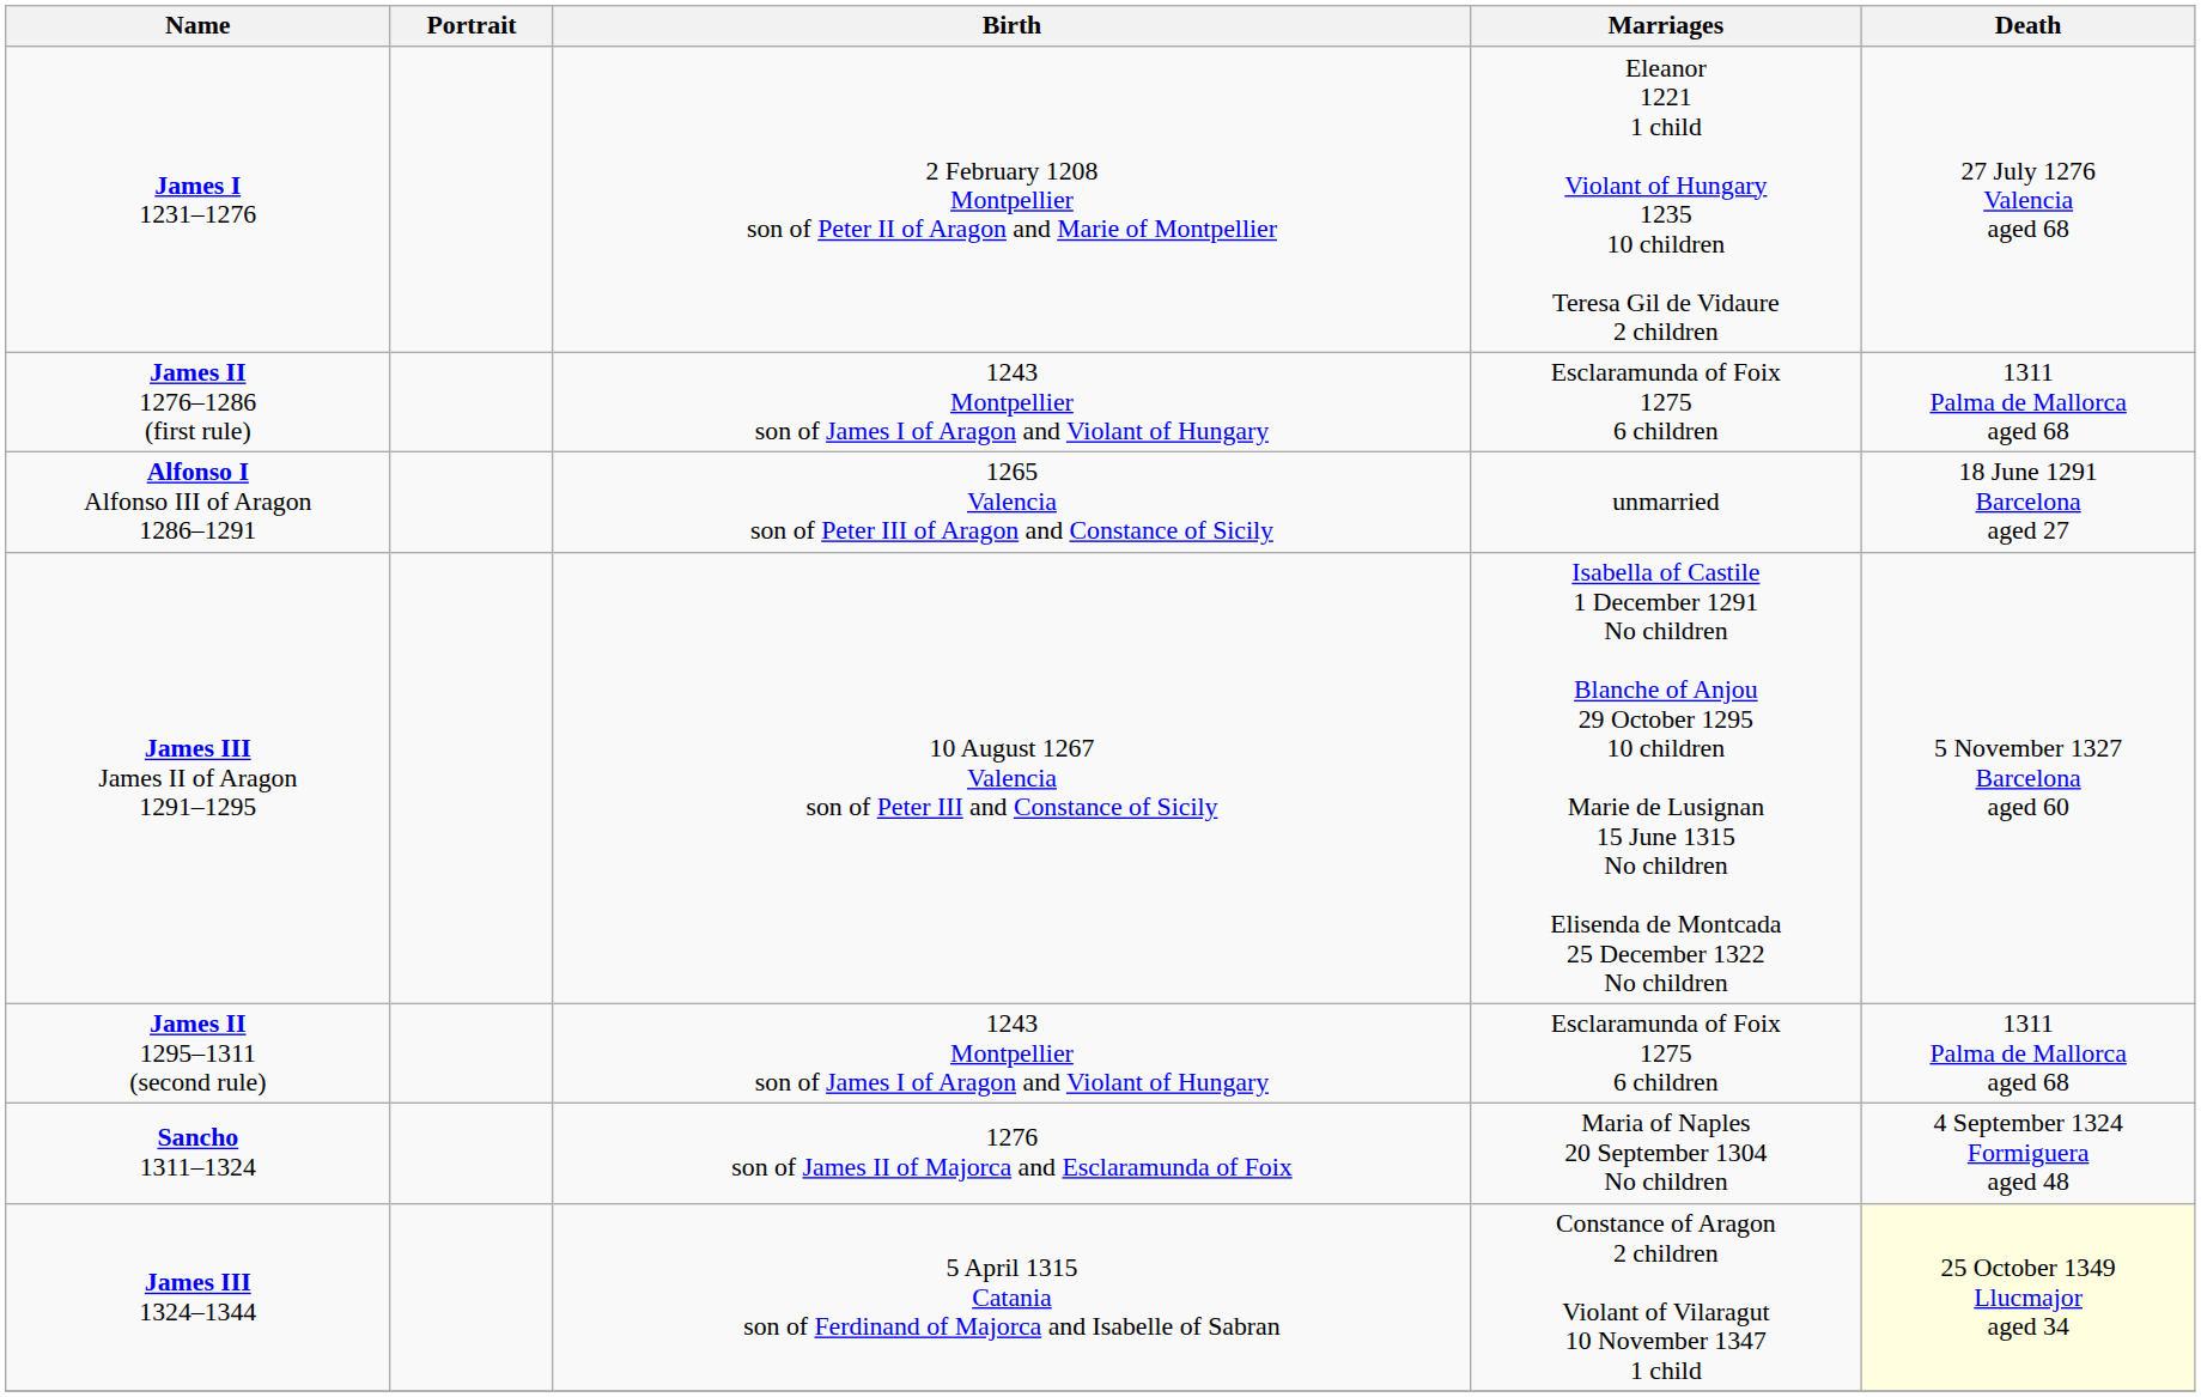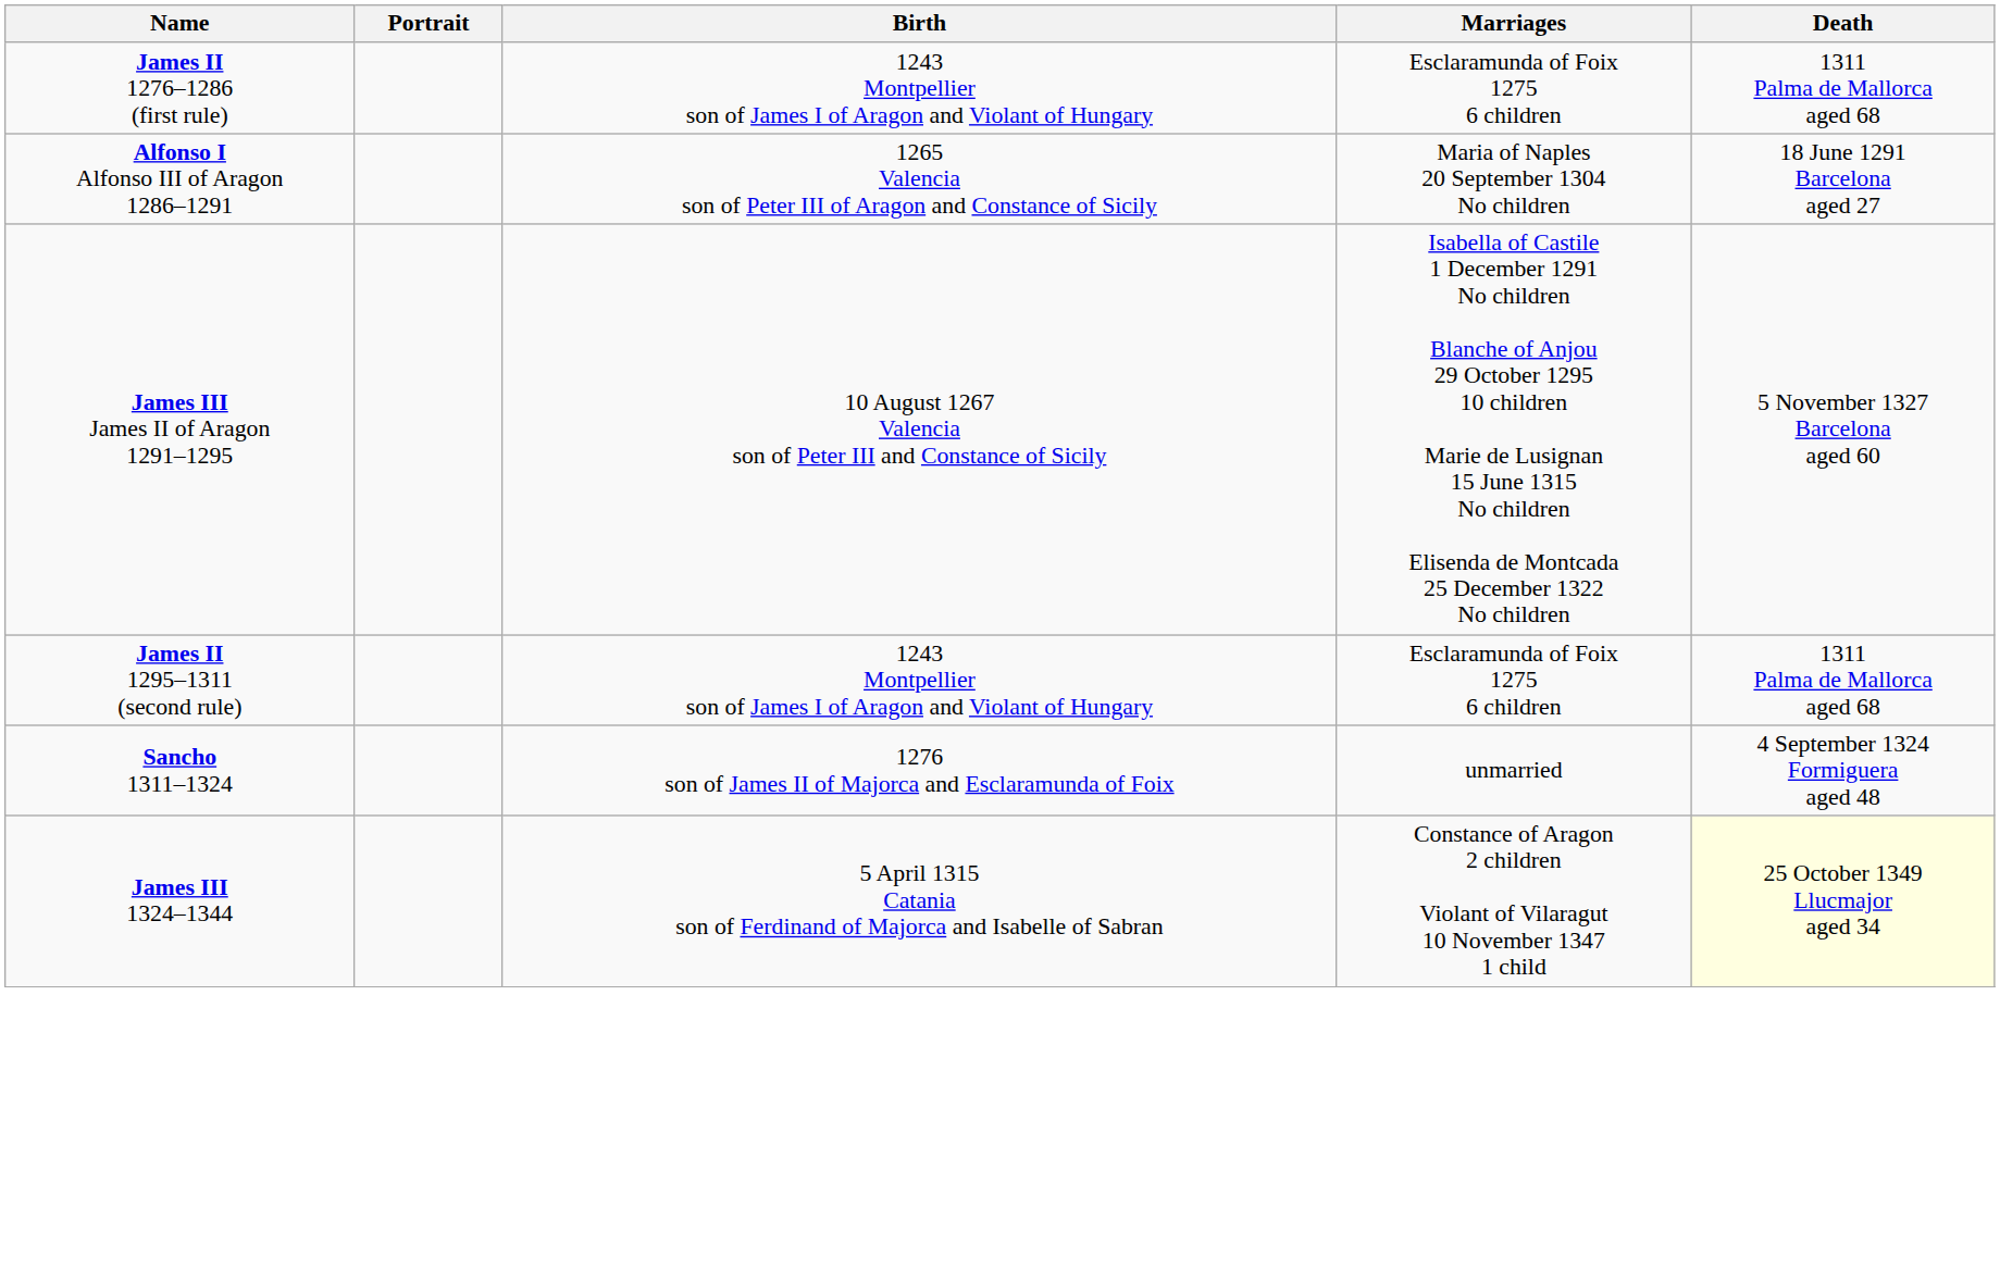 <table class="wikitable" style="width: 85%; height: 200px; text-align: center;">
 <tr>
 <th>Name</th>
 <th>Portrait</th>
 <th>Birth</th>
 <th>Marriages</th>
 <th>Death</th>
-</tr>
-<tr>
-<td><strong><a href='#'>James I</a></strong><br>1231–1276</td>
-<td></td>
-<td>2 February 1208<br><a href='#'>Montpellier</a><br>son of <a href='#'>Peter II of Aragon</a> and <a href='#'>Marie of Montpellier</a></td>
-<td>Eleanor<br>1221<br>1 child<br><br><a href='#'>Violant of Hungary</a><br>1235<br>10 children<br><br>Teresa Gil de Vidaure<br>2 children</td>
-<td>27 July 1276<br><a href='#'>Valencia</a><br>aged 68</td>
 </tr>
 <tr>
 <td><strong><a href='#'>James II</a></strong><br>1276–1286<br>(first rule)</td>
 <td></td>
 <td>1243<br><a href='#'>Montpellier</a><br>son of <a href='#'>James I of Aragon</a> and <a href='#'>Violant of Hungary</a></td>
 <td>Esclaramunda of Foix<br>1275<br>6 children</td>
 <td>1311<br><a href='#'>Palma de Mallorca</a><br>aged 68</td>
 </tr>
 <tr>
 <td><strong><a href='#'>Alfonso I</a></strong><br>Alfonso III of Aragon<br>1286–1291</td>
 <td></td>
 <td>1265<br><a href='#'>Valencia</a><br>son of <a href='#'>Peter III of Aragon</a> and <a href='#'>Constance of Sicily</a></td>
-<td>unmarried</td>
+<td>Maria of Naples<br>20 September 1304<br>No children</td>
 <td>18 June 1291<br><a href='#'>Barcelona</a><br>aged 27</td>
 </tr>
 <tr>
 <td><strong><a href='#'>James III</a></strong><br>James II of Aragon<br>1291–1295</td>
 <td></td>
 <td>10 August 1267<br><a href='#'>Valencia</a><br>son of <a href='#'>Peter III</a> and <a href='#'>Constance of Sicily</a></td>
 <td><a href='#'>Isabella of Castile</a><br>1 December 1291 <br>No children<br><br><a href='#'>Blanche of Anjou</a><br>29 October 1295<br>10 children<br><br>Marie de Lusignan<br>15 June 1315 <br>No children<br><br>Elisenda de Montcada<br>25 December 1322 <br>No children</td>
 <td>5 November 1327<br><a href='#'>Barcelona</a><br>aged 60</td>
 </tr>
 <tr>
 <td><strong><a href='#'>James II</a></strong><br>1295–1311<br>(second rule)</td>
 <td></td>
 <td>1243<br><a href='#'>Montpellier</a><br>son of <a href='#'>James I of Aragon</a> and <a href='#'>Violant of Hungary</a></td>
 <td>Esclaramunda of Foix<br>1275<br>6 children</td>
 <td>1311<br><a href='#'>Palma de Mallorca</a><br>aged 68</td>
 </tr>
 <tr>
 <td><strong><a href='#'>Sancho</a></strong><br>1311–1324</td>
 <td></td>
 <td>1276<br>son of <a href='#'>James II of Majorca</a> and <a href='#'>Esclaramunda of Foix</a></td>
-<td>Maria of Naples<br>20 September 1304<br>No children</td>
+<td>unmarried</td>
 <td>4 September 1324<br><a href='#'>Formiguera</a><br>aged 48</td>
 </tr>
 <tr>
 <td><strong><a href='#'>James III</a></strong><br>1324–1344</td>
 <td></td>
 <td>5 April 1315<br><a href='#'>Catania</a><br>son of <a href='#'>Ferdinand of Majorca</a> and Isabelle of Sabran</td>
 <td>Constance of Aragon<br>2 children<br><br>Violant of Vilaragut<br>10 November 1347<br>1 child</td>
 <td style="background: lightyellow;">25 October 1349<br><a href='#'>Llucmajor</a><br>aged 34</td>
 </tr>
 <tr>
 </tr>
 </table>
